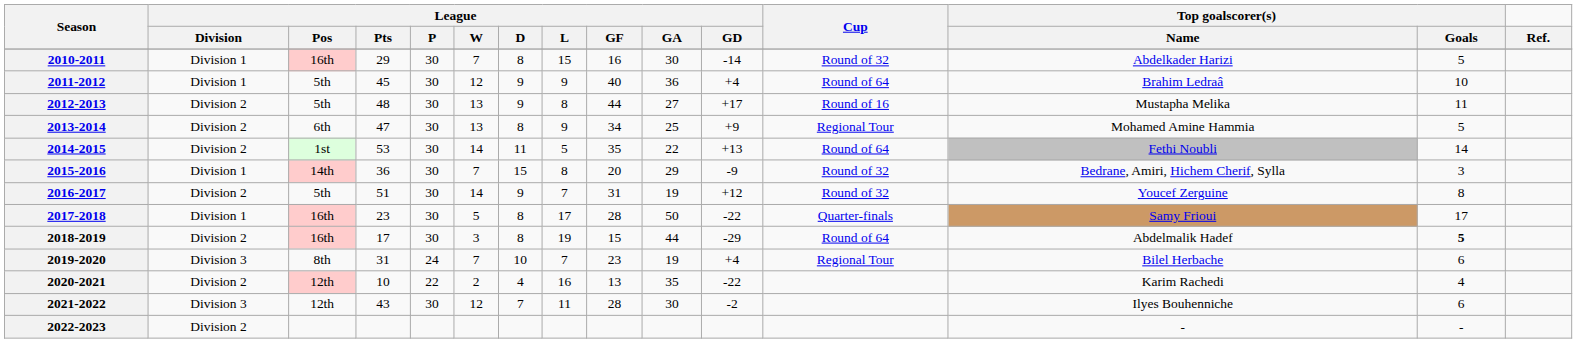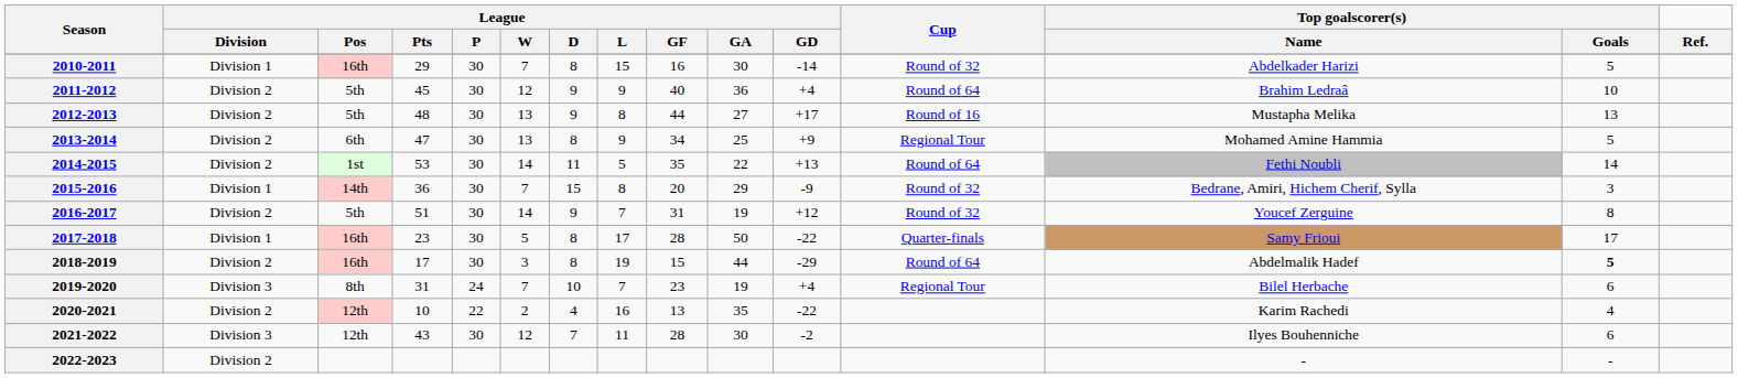 <table class="wikitable" style="text-align:center; font-size:85%;width:100%; text-align:center">
 <tr>
 <th rowspan=2>Season</th>
 <th colspan=10>League</th>
 <th rowspan=2><a href='#'>Cup</a></th>
 <th colspan=2>Top goalscorer(s)</th>
 </tr>
 <tr>
 <th>Division</th>
 <th>Pos</th>
 <th>Pts</th>
 <th>P</th>
 <th>W</th>
 <th>D</th>
 <th>L</th>
 <th>GF</th>
 <th>GA</th>
 <th>GD</th>
 <th>Name</th>
 <th>Goals</th>
 <th>Ref.</th>
 </tr>
 <tr>
 </tr>
 <tr>
 <th><a href='#'>2010-2011</a></th>
 <td>Division 1</td>
 <td bgcolor="FFCCCC">16th</td>
 <td>29</td>
 <td>30</td>
 <td>7</td>
 <td>8</td>
 <td>15</td>
 <td>16</td>
 <td>30</td>
 <td>-14</td>
 <td><a href='#'>Round of 32</a></td>
 <td><a href='#'>Abdelkader Harizi</a></td>
 <td>5</td>
 <td></td>
 </tr>
 <tr>
 <th><a href='#'>2011-2012</a></th>
-<td>Division 1</td>
+<td>Division 2</td>
 <td>5th</td>
 <td>45</td>
 <td>30</td>
 <td>12</td>
 <td>9</td>
 <td>9</td>
 <td>40</td>
 <td>36</td>
 <td>+4</td>
 <td><a href='#'>Round of 64</a></td>
 <td><a href='#'>Brahim Ledraâ</a></td>
 <td>10</td>
 <td></td>
 </tr>
 <tr>
 <th><a href='#'>2012-2013</a></th>
 <td>Division 2</td>
 <td>5th</td>
 <td>48</td>
 <td>30</td>
 <td>13</td>
 <td>9</td>
 <td>8</td>
 <td>44</td>
 <td>27</td>
 <td>+17</td>
 <td><a href='#'>Round of 16</a></td>
 <td>Mustapha Melika</td>
-<td>11</td>
+<td>13</td>
 <td></td>
 </tr>
 <tr>
 <th><a href='#'>2013-2014</a></th>
 <td>Division 2</td>
 <td>6th</td>
 <td>47</td>
 <td>30</td>
 <td>13</td>
 <td>8</td>
 <td>9</td>
 <td>34</td>
 <td>25</td>
 <td>+9</td>
 <td><a href='#'>Regional Tour</a></td>
 <td>Mohamed Amine Hammia</td>
 <td>5</td>
 <td></td>
 </tr>
 <tr>
 <th><a href='#'>2014-2015</a></th>
 <td>Division 2</td>
 <td bgcolor="#DDFFDD">1st</td>
 <td>53</td>
 <td>30</td>
 <td>14</td>
 <td>11</td>
 <td>5</td>
 <td>35</td>
 <td>22</td>
 <td>+13</td>
 <td><a href='#'>Round of 64</a></td>
 <td bgcolor="silver"><a href='#'>Fethi Noubli</a></td>
 <td>14</td>
 <td></td>
 </tr>
 <tr>
 <th><a href='#'>2015-2016</a></th>
 <td>Division 1</td>
 <td bgcolor="FFCCCC">14th</td>
 <td>36</td>
 <td>30</td>
 <td>7</td>
 <td>15</td>
 <td>8</td>
 <td>20</td>
 <td>29</td>
 <td>-9</td>
 <td><a href='#'>Round of 32</a></td>
 <td><a href='#'>Bedrane</a>, Amiri, <a href='#'>Hichem Cherif</a>, Sylla</td>
 <td>3</td>
 <td></td>
 </tr>
 <tr>
 <th><a href='#'>2016-2017</a></th>
 <td>Division 2</td>
 <td>5th</td>
 <td>51</td>
 <td>30</td>
 <td>14</td>
 <td>9</td>
 <td>7</td>
 <td>31</td>
 <td>19</td>
 <td>+12</td>
 <td><a href='#'>Round of 32</a></td>
 <td><a href='#'>Youcef Zerguine</a></td>
 <td>8</td>
 <td></td>
 </tr>
 <tr>
 <th><a href='#'>2017-2018</a></th>
 <td>Division 1</td>
 <td bgcolor="FFCCCC">16th</td>
 <td>23</td>
 <td>30</td>
 <td>5</td>
 <td>8</td>
 <td>17</td>
 <td>28</td>
 <td>50</td>
 <td>-22</td>
 <td><a href='#'>Quarter-finals</a></td>
 <td bgcolor="#cc9966"><a href='#'>Samy Frioui</a></td>
 <td>17</td>
 <td></td>
 </tr>
 <tr>
 <th>2018-2019</th>
 <td>Division 2</td>
 <td bgcolor="FFCCCC">16th</td>
 <td>17</td>
 <td>30</td>
 <td>3</td>
 <td>8</td>
 <td>19</td>
 <td>15</td>
 <td>44</td>
 <td>-29</td>
 <td><a href='#'>Round of 64</a></td>
 <td>Abdelmalik Hadef</td>
 <td><strong>5</strong></td>
 <td></td>
 </tr>
 <tr>
 <th>2019-2020</th>
 <td>Division 3</td>
 <td>8th</td>
 <td>31</td>
 <td>24</td>
 <td>7</td>
 <td>10</td>
 <td>7</td>
 <td>23</td>
 <td>19</td>
 <td>+4</td>
 <td><a href='#'>Regional Tour</a></td>
 <td><a href='#'>Bilel Herbache</a></td>
 <td>6</td>
 <td></td>
 </tr>
 <tr>
 <th>2020-2021</th>
 <td>Division 2</td>
 <td bgcolor="FFCCCC">12th</td>
 <td>10</td>
 <td>22</td>
 <td>2</td>
 <td>4</td>
 <td>16</td>
 <td>13</td>
 <td>35</td>
 <td>-22</td>
 <td></td>
 <td>Karim Rachedi</td>
 <td>4</td>
 <td></td>
 </tr>
 <tr>
 <th>2021-2022</th>
 <td>Division 3</td>
 <td>12th</td>
 <td>43</td>
 <td>30</td>
 <td>12</td>
 <td>7</td>
 <td>11</td>
 <td>28</td>
 <td>30</td>
 <td>-2</td>
 <td></td>
 <td>Ilyes Bouhenniche</td>
 <td>6</td>
 <td></td>
 </tr>
 <tr>
 <th>2022-2023</th>
 <td>Division 2</td>
 <td></td>
 <td></td>
 <td></td>
 <td></td>
 <td></td>
 <td></td>
 <td></td>
 <td></td>
 <td></td>
 <td></td>
 <td>-</td>
 <td>-</td>
 <td></td>
 </tr>
 </table>
